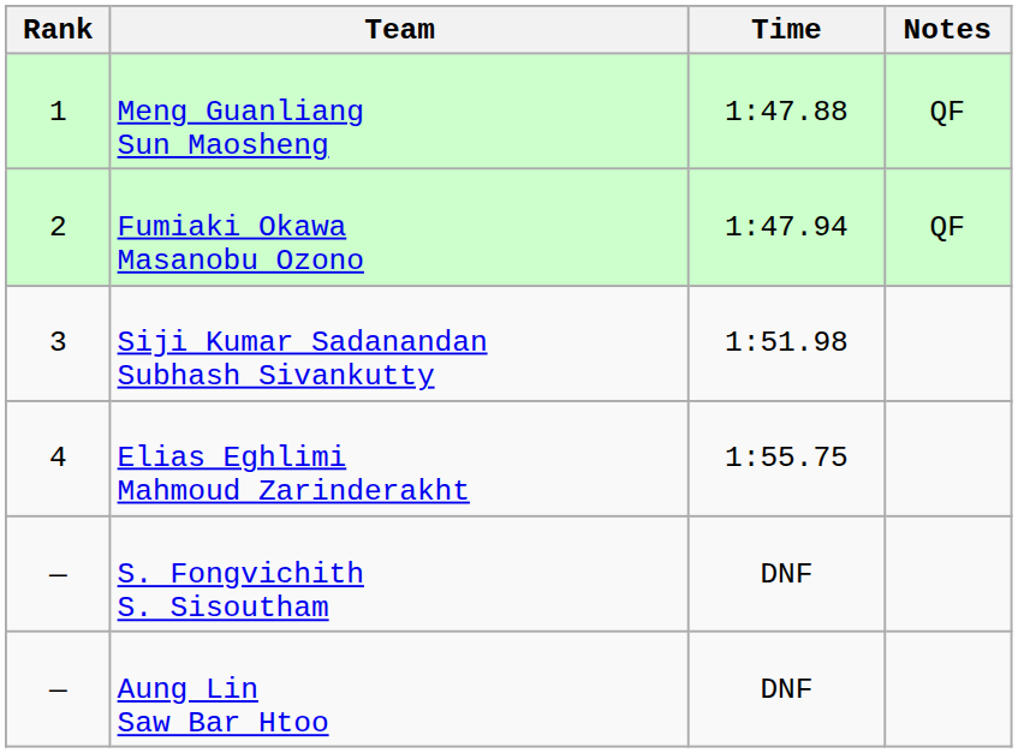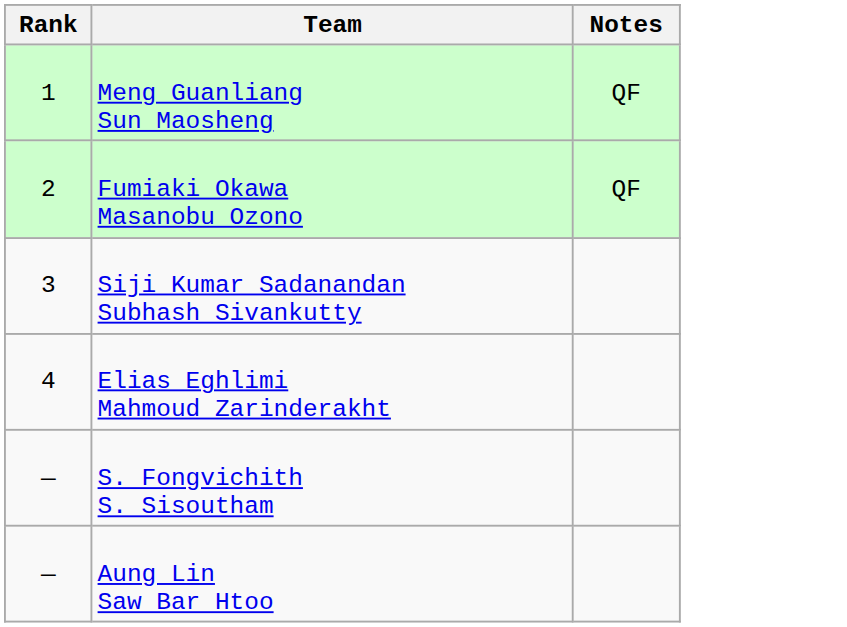 <table class=wikitable style="text-align:center">
 <tr>
 <th width=40>Rank</th>
 <th width=250>Team</th>
-<th width=80>Time</th>
 <th width=50>Notes</th>
 </tr>
 <tr bgcolor="ccffcc">
 <td>1</td>
 <td align=left><br><a href='#'>Meng Guanliang</a><br><a href='#'>Sun Maosheng</a></td>
-<td>1:47.88</td>
 <td>QF</td>
 </tr>
 <tr bgcolor="ccffcc">
 <td>2</td>
 <td align=left><br><a href='#'>Fumiaki Okawa</a><br><a href='#'>Masanobu Ozono</a></td>
-<td>1:47.94</td>
 <td>QF</td>
 </tr>
 <tr>
 <td>3</td>
 <td align=left><br><a href='#'>Siji Kumar Sadanandan</a><br><a href='#'>Subhash Sivankutty</a></td>
-<td>1:51.98</td>
 <td></td>
 </tr>
 <tr>
 <td>4</td>
 <td align=left><br><a href='#'>Elias Eghlimi</a><br><a href='#'>Mahmoud Zarinderakht</a></td>
-<td>1:55.75</td>
 <td></td>
 </tr>
 <tr>
 <td>—</td>
 <td align=left><br><a href='#'>S. Fongvichith</a><br><a href='#'>S. Sisoutham</a></td>
-<td>DNF</td>
 <td></td>
 </tr>
 <tr>
 <td>—</td>
 <td align=left><br><a href='#'>Aung Lin</a><br><a href='#'>Saw Bar Htoo</a></td>
-<td>DNF</td>
 <td></td>
 </tr>
 </table>
